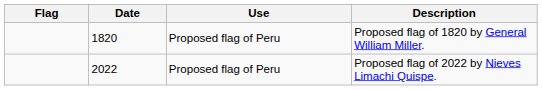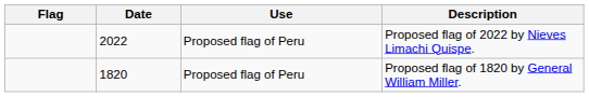 <table class="wikitable">
 <tr>
 <th width="110">Flag</th>
 <th width="100">Date</th>
 <th width="250">Use</th>
 <th width="250">Description</th>
 </tr>
 <tr>
 <td></td>
+<td>2022</td>
+<td>Proposed flag of Peru</td>
+<td>Proposed flag of 2022 by <a href='#'>Nieves Limachi Quispe</a>.</td>
+</tr>
+<tr>
+<td></td>
 <td>1820</td>
 <td>Proposed flag of Peru</td>
 <td>Proposed flag of 1820 by <a href='#'>General William Miller</a>.</td>
 </tr>
-<tr>
-<td></td>
-<td>2022</td>
-<td>Proposed flag of Peru</td>
-<td>Proposed flag of 2022 by <a href='#'>Nieves Limachi Quispe</a>.</td>
-</tr>
 </table>
